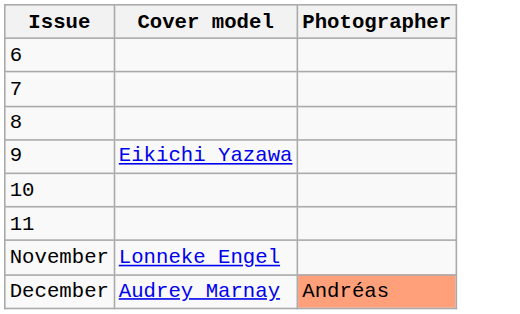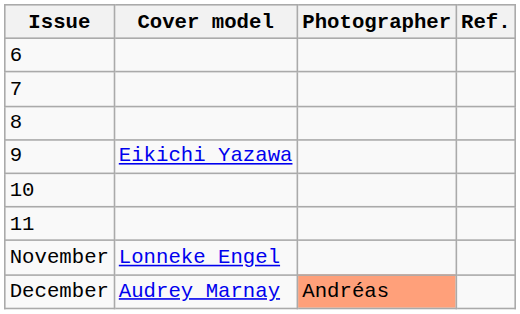 <table class="sortable wikitable">
 <tr>
 <th>Issue</th>
 <th>Cover model</th>
 <th>Photographer</th>
+<th>Ref.</th>
 </tr>
 <tr>
 <td>6</td>
+<td></td>
 <td></td>
 <td></td>
 </tr>
 <tr>
 <td>7</td>
 <td></td>
 <td></td>
+<td></td>
 </tr>
 <tr>
 <td>8</td>
+<td></td>
 <td></td>
 <td></td>
 </tr>
 <tr>
 <td>9</td>
 <td><a href='#'>Eikichi Yazawa</a></td>
 <td></td>
+<td></td>
 </tr>
 <tr>
 <td>10</td>
+<td></td>
 <td></td>
 <td></td>
 </tr>
 <tr>
 <td>11</td>
 <td></td>
 <td></td>
+<td></td>
 </tr>
 <tr>
 <td>November</td>
 <td><a href='#'>Lonneke Engel</a></td>
+<td></td>
 <td></td>
 </tr>
 <tr>
 <td>December</td>
 <td><a href='#'>Audrey Marnay</a></td>
 <td style="background: lightsalmon;">Andréas</td>
+<td></td>
 </tr>
 </table>
